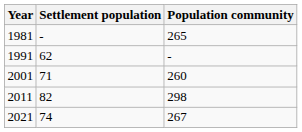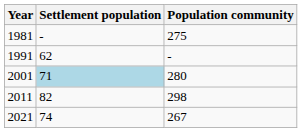 <table class=wikitable>
 <tr>
 <th>Year</th>
 <th>Settlement population</th>
 <th>Population community</th>
 </tr>
 <tr>
 <td>1981</td>
 <td>-</td>
-<td>265</td>
+<td>275</td>
 </tr>
 <tr>
 <td>1991</td>
 <td>62</td>
 <td>-</td>
 </tr>
 <tr>
 <td>2001</td>
-<td>71</td>
-<td>260</td>
+<td style="background: lightblue;">71</td>
+<td>280</td>
 </tr>
 <tr>
 <td>2011</td>
 <td>82</td>
 <td>298</td>
 </tr>
 <tr>
 <td>2021</td>
 <td>74</td>
 <td>267</td>
 </tr>
 </table>
